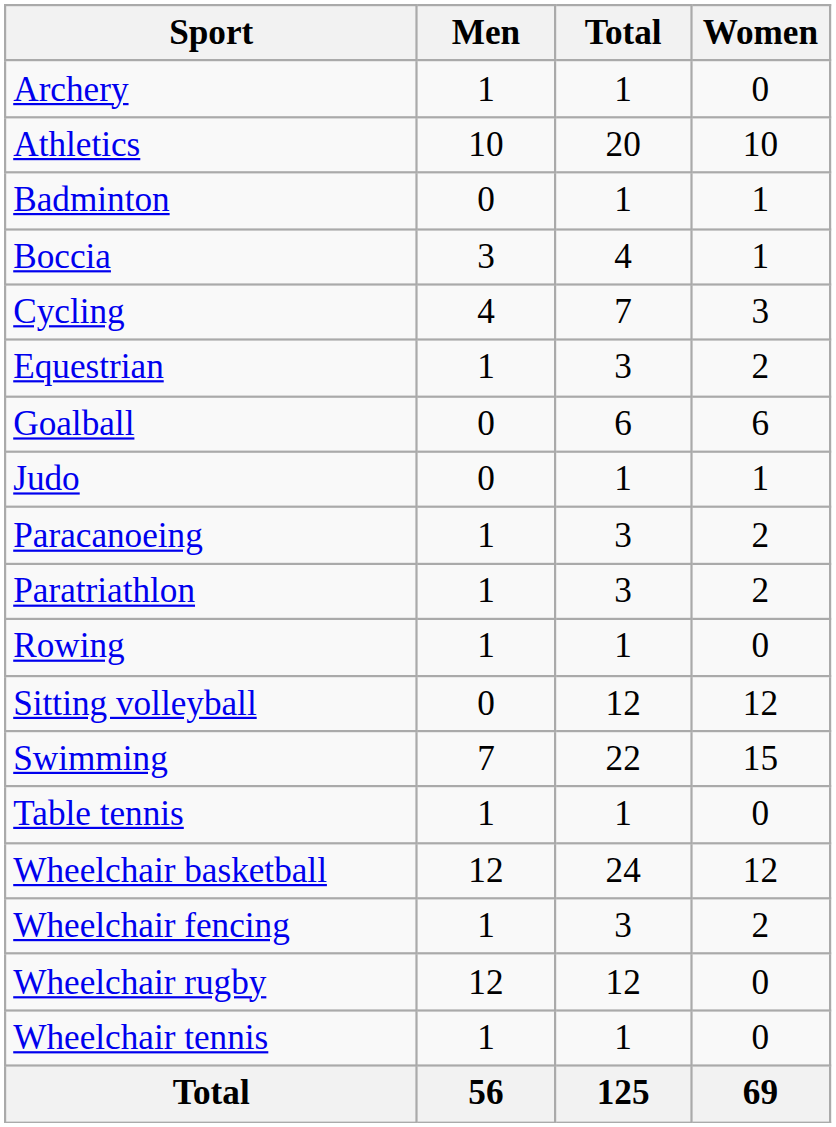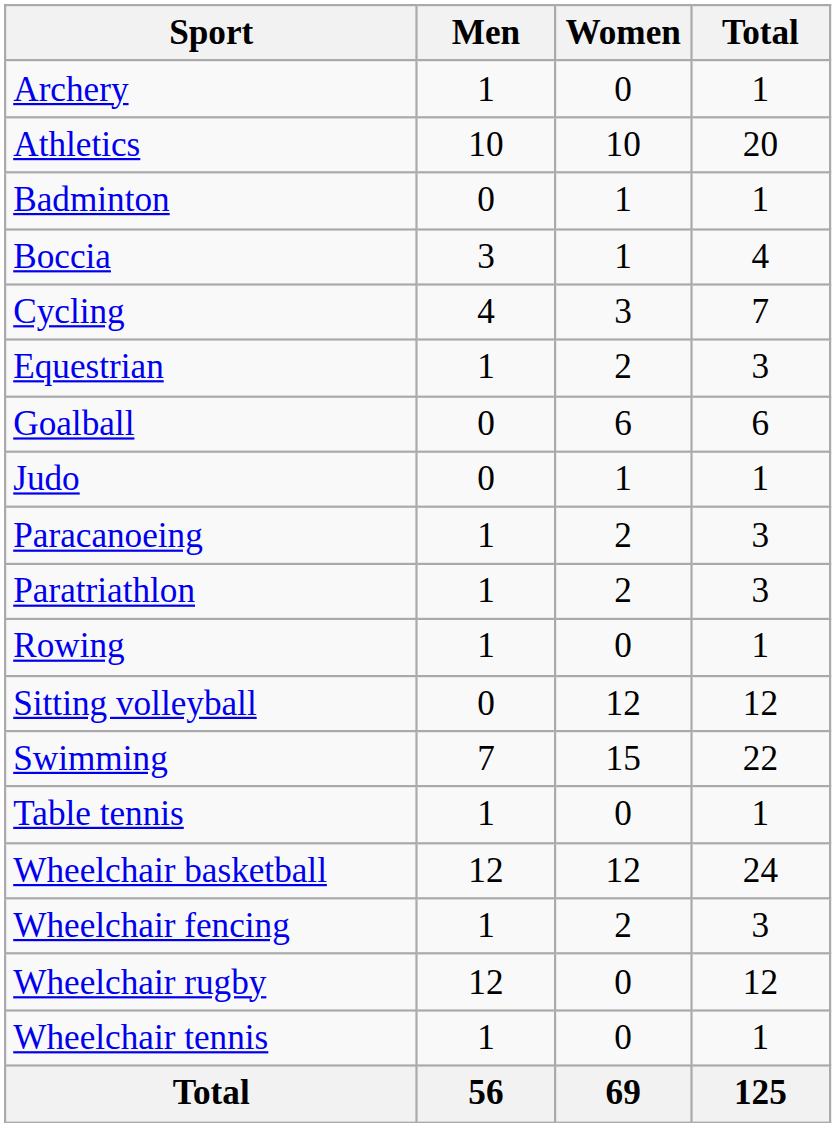 <table class="wikitable sortable" style="text-align:center;">
 <tr>
 <th width=180>Sport</th>
 <th width=55>Men</th>
+<th width=55>Women</th>
 <th width=55>Total</th>
-<th width=55>Women</th>
 </tr>
 <tr>
 <td align=left><a href='#'>Archery</a></td>
 <td>1</td>
+<td>0</td>
 <td>1</td>
-<td>0</td>
 </tr>
 <tr>
 <td align=left><a href='#'>Athletics</a></td>
 <td>10</td>
+<td>10</td>
 <td>20</td>
-<td>10</td>
 </tr>
 <tr>
 <td align=left><a href='#'>Badminton</a></td>
 <td>0</td>
 <td>1</td>
 <td>1</td>
 </tr>
 <tr>
 <td align=left><a href='#'>Boccia</a></td>
 <td>3</td>
+<td>1</td>
 <td>4</td>
-<td>1</td>
 </tr>
 <tr>
 <td align=left><a href='#'>Cycling</a></td>
 <td>4</td>
+<td>3</td>
 <td>7</td>
-<td>3</td>
 </tr>
 <tr>
 <td align=left><a href='#'>Equestrian</a></td>
 <td>1</td>
+<td>2</td>
 <td>3</td>
-<td>2</td>
 </tr>
 <tr>
 <td align="left"><a href='#'>Goalball</a></td>
 <td>0</td>
 <td>6</td>
 <td>6</td>
 </tr>
 <tr>
 <td align=left><a href='#'>Judo</a></td>
 <td>0</td>
 <td>1</td>
 <td>1</td>
 </tr>
 <tr>
 <td align=left><a href='#'>Paracanoeing</a></td>
 <td>1</td>
+<td>2</td>
 <td>3</td>
-<td>2</td>
 </tr>
 <tr>
 <td align=left><a href='#'>Paratriathlon</a></td>
 <td>1</td>
+<td>2</td>
 <td>3</td>
-<td>2</td>
 </tr>
 <tr>
 <td align=left><a href='#'>Rowing</a></td>
 <td>1</td>
+<td>0</td>
 <td>1</td>
-<td>0</td>
 </tr>
 <tr>
 <td align=left><a href='#'>Sitting volleyball</a></td>
 <td>0</td>
 <td>12</td>
 <td>12</td>
 </tr>
 <tr>
 <td align=left><a href='#'>Swimming</a></td>
 <td>7</td>
+<td>15</td>
 <td>22</td>
-<td>15</td>
 </tr>
 <tr>
 <td align=left><a href='#'>Table tennis</a></td>
 <td>1</td>
+<td>0</td>
 <td>1</td>
-<td>0</td>
 </tr>
 <tr>
 <td align=left><a href='#'>Wheelchair basketball</a></td>
 <td>12</td>
+<td>12</td>
 <td>24</td>
-<td>12</td>
 </tr>
 <tr>
 <td align=left><a href='#'>Wheelchair fencing</a></td>
 <td>1</td>
+<td>2</td>
 <td>3</td>
-<td>2</td>
 </tr>
 <tr>
 <td align=left><a href='#'>Wheelchair rugby</a></td>
 <td>12</td>
+<td>0</td>
 <td>12</td>
-<td>0</td>
 </tr>
 <tr>
 <td align=left><a href='#'>Wheelchair tennis</a></td>
 <td>1</td>
+<td>0</td>
 <td>1</td>
-<td>0</td>
 </tr>
 <tr>
 <th>Total</th>
 <th>56</th>
+<th>69</th>
 <th>125</th>
-<th>69</th>
 </tr>
 </table>
